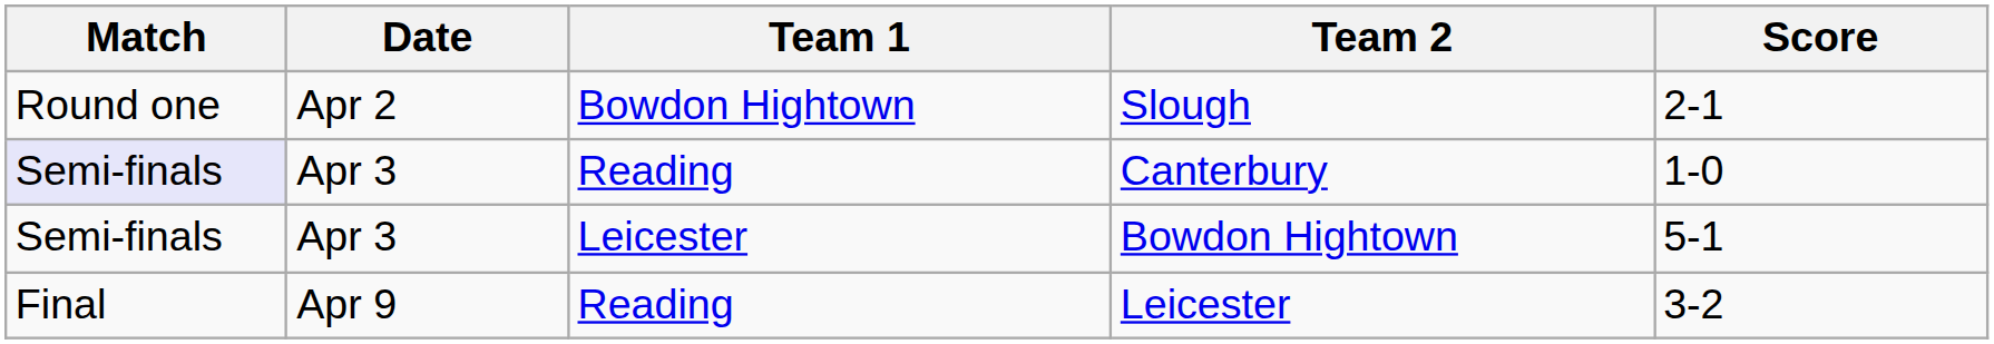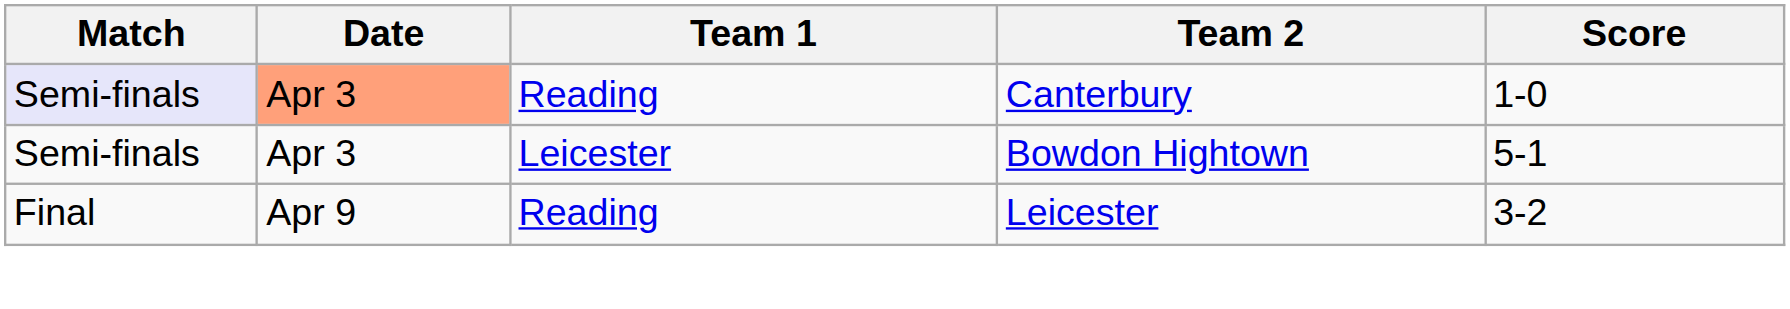 <table class="wikitable" style="font-size: 100%">
 <tr>
 <th width=100>Match</th>
 <th width=100>Date</th>
 <th width=200>Team 1</th>
 <th width=200>Team 2</th>
 <th width=120>Score</th>
 </tr>
 <tr>
-<td>Round one</td>
-<td>Apr 2</td>
-<td><a href='#'>Bowdon Hightown</a></td>
-<td><a href='#'>Slough</a></td>
-<td>2-1</td>
-</tr>
-<tr>
 <td style="background: lavender;">Semi-finals</td>
-<td>Apr 3</td>
+<td style="background: lightsalmon;">Apr 3</td>
 <td><a href='#'>Reading</a></td>
 <td><a href='#'>Canterbury</a></td>
 <td>1-0</td>
 </tr>
 <tr>
 <td>Semi-finals</td>
 <td>Apr 3</td>
 <td><a href='#'>Leicester</a></td>
 <td><a href='#'>Bowdon Hightown</a></td>
 <td>5-1</td>
 </tr>
 <tr>
 <td>Final </td>
 <td>Apr 9</td>
 <td><a href='#'>Reading</a></td>
 <td><a href='#'>Leicester</a></td>
 <td>3-2</td>
 </tr>
 </table>
